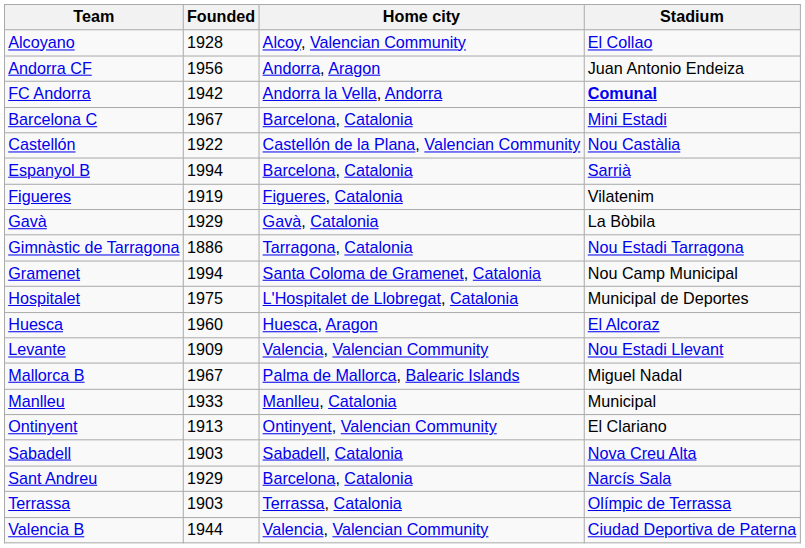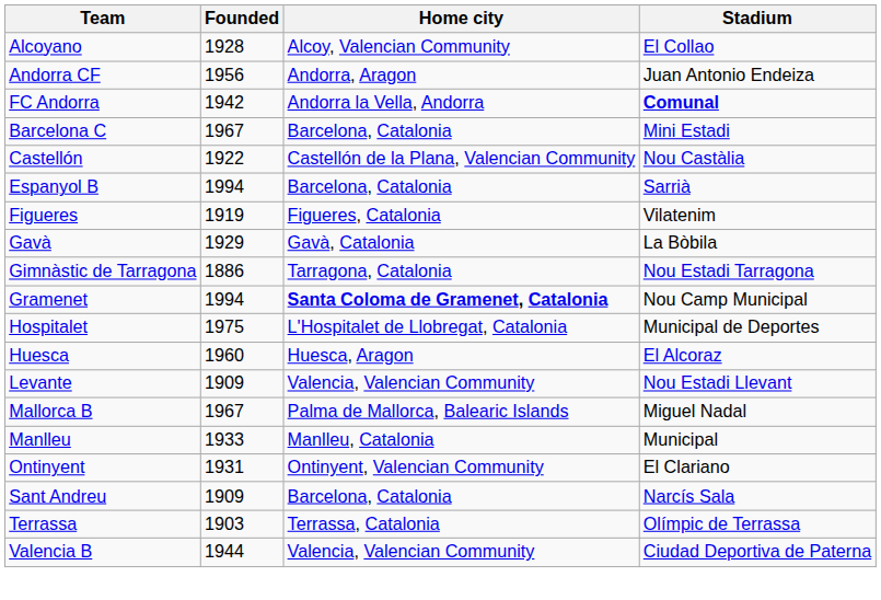 <table class="wikitable sortable">
 <tr>
 <th>Team</th>
 <th>Founded</th>
 <th>Home city</th>
 <th>Stadium</th>
 </tr>
 <tr>
 <td><a href='#'>Alcoyano</a></td>
 <td>1928</td>
 <td><a href='#'>Alcoy</a>, <a href='#'>Valencian Community</a></td>
 <td><a href='#'>El Collao</a></td>
 </tr>
 <tr>
 <td><a href='#'>Andorra CF</a></td>
 <td>1956</td>
 <td><a href='#'>Andorra</a>, <a href='#'>Aragon</a></td>
 <td>Juan Antonio Endeiza</td>
 </tr>
 <tr>
 <td><a href='#'>FC Andorra</a></td>
 <td>1942</td>
 <td><a href='#'>Andorra la Vella</a>, <a href='#'>Andorra</a></td>
 <td><strong><a href='#'>Comunal</a></strong></td>
 </tr>
 <tr>
 <td><a href='#'>Barcelona C</a></td>
 <td>1967</td>
 <td><a href='#'>Barcelona</a>, <a href='#'>Catalonia</a></td>
 <td><a href='#'>Mini Estadi</a></td>
 </tr>
 <tr>
 <td><a href='#'>Castellón</a></td>
 <td>1922</td>
 <td><a href='#'>Castellón de la Plana</a>, <a href='#'>Valencian Community</a></td>
 <td><a href='#'>Nou Castàlia</a></td>
 </tr>
 <tr>
 <td><a href='#'>Espanyol B</a></td>
 <td>1994</td>
 <td><a href='#'>Barcelona</a>, <a href='#'>Catalonia</a></td>
 <td><a href='#'>Sarrià</a></td>
 </tr>
 <tr>
 <td><a href='#'>Figueres</a></td>
 <td>1919</td>
 <td><a href='#'>Figueres</a>, <a href='#'>Catalonia</a></td>
 <td>Vilatenim</td>
 </tr>
 <tr>
 <td><a href='#'>Gavà</a></td>
 <td>1929</td>
 <td><a href='#'>Gavà</a>, <a href='#'>Catalonia</a></td>
 <td>La Bòbila</td>
 </tr>
 <tr>
 <td><a href='#'>Gimnàstic de Tarragona</a></td>
 <td>1886</td>
 <td><a href='#'>Tarragona</a>, <a href='#'>Catalonia</a></td>
 <td><a href='#'>Nou Estadi Tarragona</a></td>
 </tr>
 <tr>
 <td><a href='#'>Gramenet</a></td>
 <td>1994</td>
-<td><a href='#'>Santa Coloma de Gramenet</a>, <a href='#'>Catalonia</a></td>
+<td><strong><a href='#'>Santa Coloma de Gramenet</a>, <a href='#'>Catalonia</a></strong></td>
 <td>Nou Camp Municipal</td>
 </tr>
 <tr>
 <td><a href='#'>Hospitalet</a></td>
 <td>1975</td>
 <td><a href='#'>L'Hospitalet de Llobregat</a>, <a href='#'>Catalonia</a></td>
 <td>Municipal de Deportes</td>
 </tr>
 <tr>
 <td><a href='#'>Huesca</a></td>
 <td>1960</td>
 <td><a href='#'>Huesca</a>, <a href='#'>Aragon</a></td>
 <td><a href='#'>El Alcoraz</a></td>
 </tr>
 <tr>
 <td><a href='#'>Levante</a></td>
 <td>1909</td>
 <td><a href='#'>Valencia</a>, <a href='#'>Valencian Community</a></td>
 <td><a href='#'>Nou Estadi Llevant</a></td>
 </tr>
 <tr>
 <td><a href='#'>Mallorca B</a></td>
 <td>1967</td>
 <td><a href='#'>Palma de Mallorca</a>, <a href='#'>Balearic Islands</a></td>
 <td>Miguel Nadal</td>
 </tr>
 <tr>
 <td><a href='#'>Manlleu</a></td>
 <td>1933</td>
 <td><a href='#'>Manlleu</a>, <a href='#'>Catalonia</a></td>
 <td>Municipal</td>
 </tr>
 <tr>
 <td><a href='#'>Ontinyent</a></td>
-<td>1913</td>
+<td>1931</td>
 <td><a href='#'>Ontinyent</a>, <a href='#'>Valencian Community</a></td>
 <td>El Clariano</td>
 </tr>
 <tr>
-<td><a href='#'>Sabadell</a></td>
-<td>1903</td>
-<td><a href='#'>Sabadell</a>, <a href='#'>Catalonia</a></td>
-<td><a href='#'>Nova Creu Alta</a></td>
-</tr>
-<tr>
 <td><a href='#'>Sant Andreu</a></td>
-<td>1929</td>
+<td>1909</td>
 <td><a href='#'>Barcelona</a>, <a href='#'>Catalonia</a></td>
 <td><a href='#'>Narcís Sala</a></td>
 </tr>
 <tr>
 <td><a href='#'>Terrassa</a></td>
 <td>1903</td>
 <td><a href='#'>Terrassa</a>, <a href='#'>Catalonia</a></td>
 <td><a href='#'>Olímpic de Terrassa</a></td>
 </tr>
 <tr>
 <td><a href='#'>Valencia B</a></td>
 <td>1944</td>
 <td><a href='#'>Valencia</a>, <a href='#'>Valencian Community</a></td>
 <td><a href='#'>Ciudad Deportiva de Paterna</a></td>
 </tr>
 </table>
